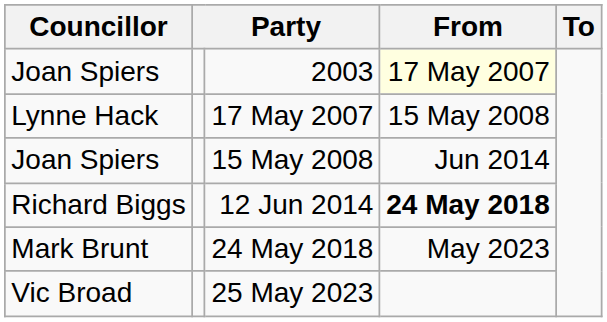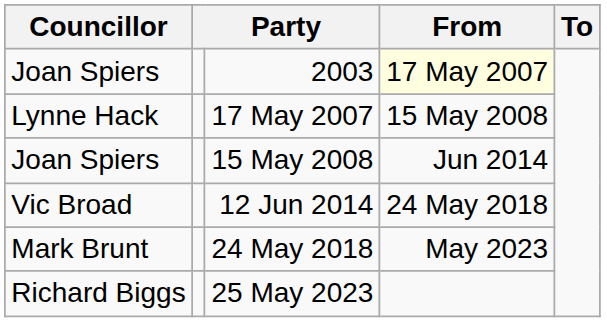 <table class=wikitable>
 <tr>
 <th>Councillor</th>
 <th colspan=2>Party</th>
 <th>From</th>
 <th>To</th>
 </tr>
 <tr>
 <td>Joan Spiers</td>
 <td></td>
 <td align=right>2003</td>
 <td align=right style="background: lightyellow;">17 May 2007</td>
 </tr>
 <tr>
 <td>Lynne Hack</td>
 <td></td>
 <td align=right>17 May 2007</td>
 <td align=right>15 May 2008</td>
 </tr>
 <tr>
 <td>Joan Spiers</td>
 <td></td>
 <td align=right>15 May 2008</td>
 <td align=right>Jun 2014</td>
 </tr>
 <tr>
-<td>Richard Biggs</td>
+<td>Vic Broad</td>
 <td></td>
 <td align=right>12 Jun 2014</td>
-<td align=right><strong>24 May 2018</strong></td>
+<td align=right>24 May 2018</td>
 </tr>
 <tr>
 <td>Mark Brunt</td>
 <td></td>
 <td align=right>24 May 2018</td>
 <td align=right>May 2023</td>
 </tr>
 <tr>
-<td>Vic Broad</td>
+<td>Richard Biggs</td>
 <td></td>
 <td align=right>25 May 2023</td>
 <td align=right></td>
 </tr>
 </table>
